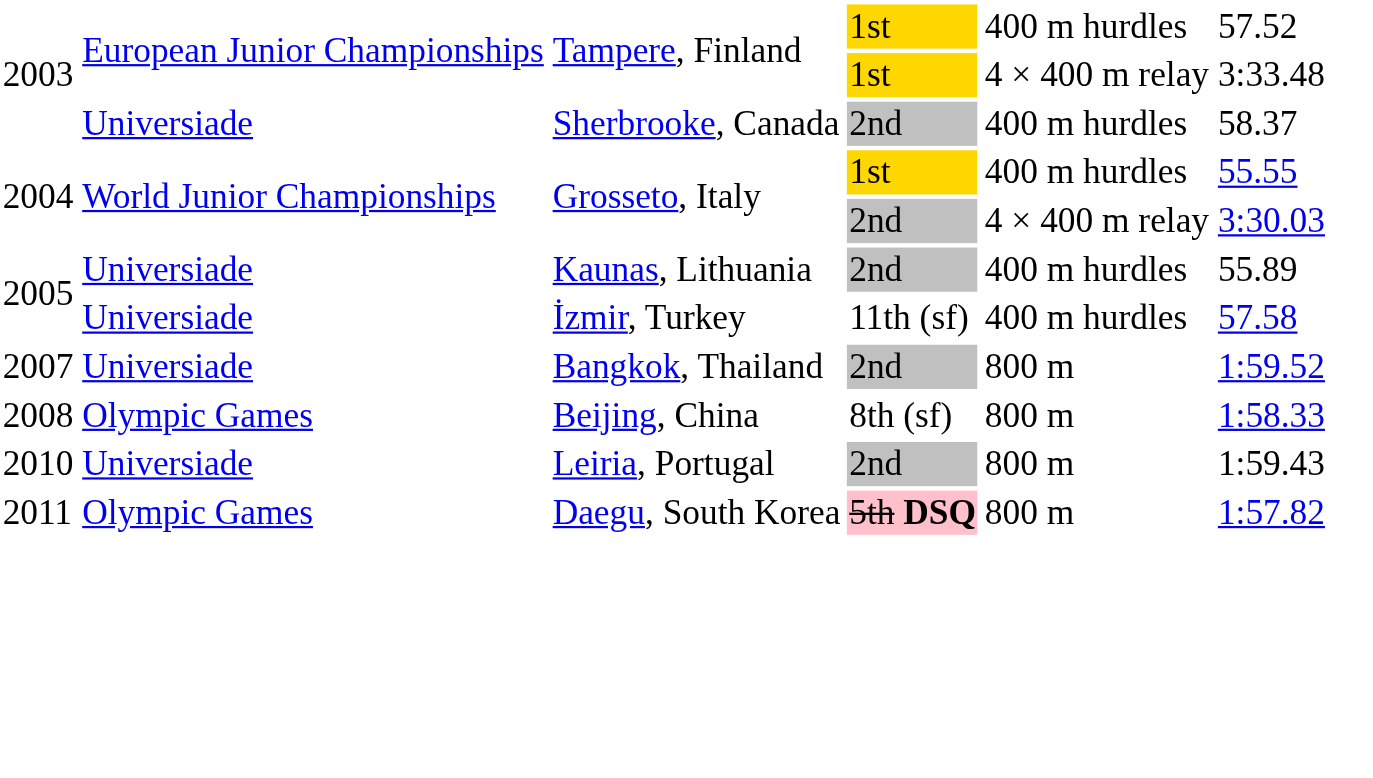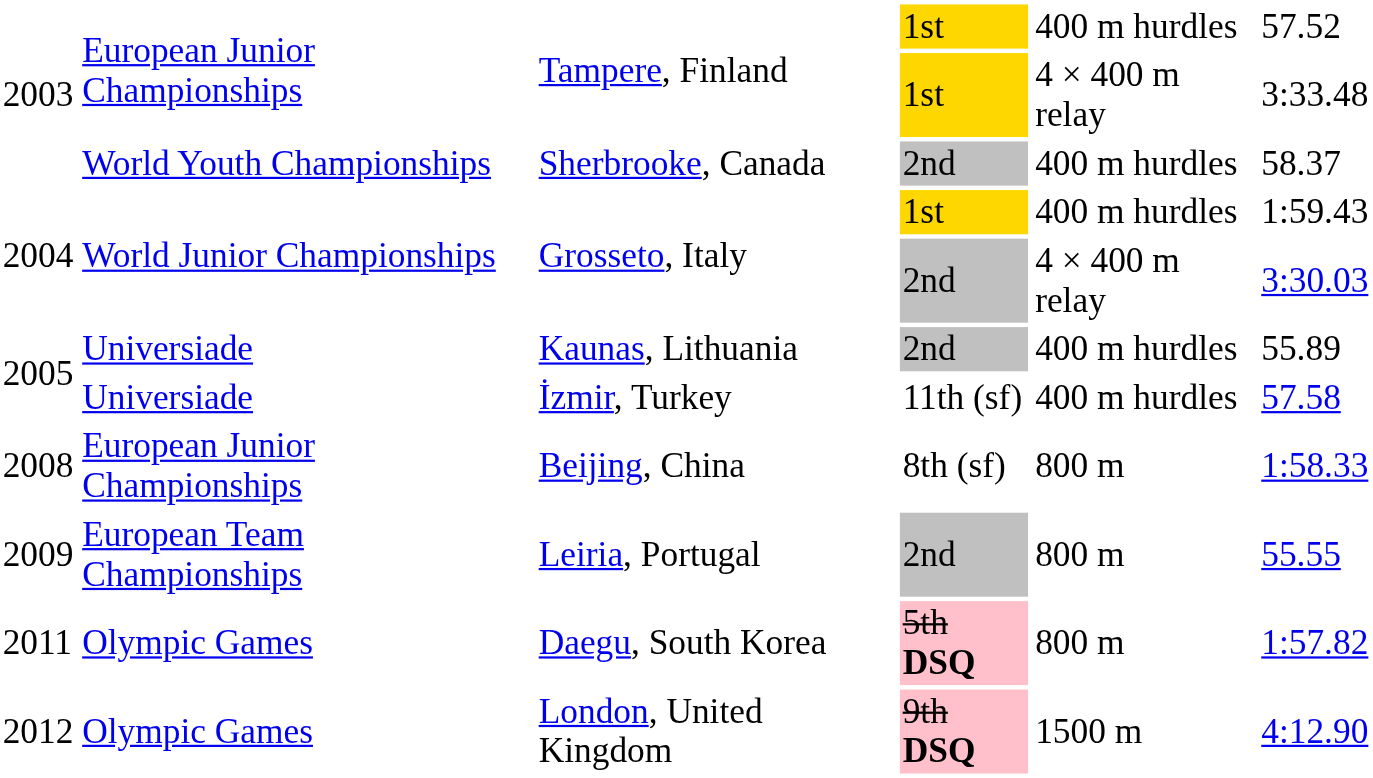 <table>
 <tr>
 <td rowspan=3>2003</td>
 <td rowspan=2><a href='#'>European Junior Championships</a></td>
 <td rowspan=2><a href='#'>Tampere</a>, Finland</td>
 <td bgcolor="gold">1st</td>
 <td>400 m hurdles</td>
 <td>57.52</td>
 </tr>
 <tr>
 <td bgcolor="gold">1st</td>
 <td>4 × 400 m relay</td>
 <td>3:33.48</td>
 </tr>
 <tr>
-<td><a href='#'>Universiade</a></td>
+<td><a href='#'>World Youth Championships</a></td>
 <td><a href='#'>Sherbrooke</a>, Canada</td>
 <td bgcolor="silver">2nd</td>
 <td>400 m hurdles</td>
 <td>58.37</td>
 </tr>
 <tr>
 <td rowspan=2>2004</td>
 <td rowspan=2><a href='#'>World Junior Championships</a></td>
 <td rowspan=2><a href='#'>Grosseto</a>, Italy</td>
 <td bgcolor=gold>1st</td>
 <td>400 m hurdles</td>
-<td><a href='#'>55.55</a></td>
+<td>1:59.43</td>
 </tr>
 <tr>
 <td bgcolor=silver>2nd</td>
 <td>4 × 400 m relay</td>
 <td><a href='#'>3:30.03</a></td>
 </tr>
 <tr>
 <td rowspan=2>2005</td>
 <td><a href='#'>Universiade</a></td>
 <td><a href='#'>Kaunas</a>, Lithuania</td>
 <td bgcolor="silver">2nd</td>
 <td>400 m hurdles</td>
 <td>55.89</td>
 </tr>
 <tr>
 <td><a href='#'>Universiade</a></td>
 <td><a href='#'>İzmir</a>, Turkey</td>
 <td>11th (sf)</td>
 <td>400 m hurdles</td>
 <td><a href='#'>57.58</a></td>
 </tr>
 <tr>
-<td>2007</td>
-<td><a href='#'>Universiade</a></td>
-<td><a href='#'>Bangkok</a>, Thailand</td>
-<td bgcolor="silver">2nd</td>
-<td>800 m</td>
-<td><a href='#'>1:59.52</a></td>
-</tr>
-<tr>
 <td>2008</td>
-<td><a href='#'>Olympic Games</a></td>
+<td><a href='#'>European Junior Championships</a></td>
 <td><a href='#'>Beijing</a>, China</td>
 <td>8th (sf)</td>
 <td>800 m</td>
 <td><a href='#'>1:58.33</a></td>
 </tr>
 <tr>
-<td>2010</td>
-<td><a href='#'>Universiade</a></td>
+<td>2009</td>
+<td><a href='#'>European Team Championships</a></td>
 <td><a href='#'>Leiria</a>, Portugal</td>
 <td bgcolor="silver">2nd</td>
 <td>800 m</td>
-<td>1:59.43</td>
+<td><a href='#'>55.55</a></td>
 </tr>
 <tr>
 <td>2011</td>
 <td><a href='#'>Olympic Games</a></td>
 <td><a href='#'>Daegu</a>, South Korea</td>
 <td bgcolor="pink"><s>5th</s> <strong>DSQ</strong></td>
 <td>800 m</td>
 <td><a href='#'>1:57.82</a></td>
 </tr>
+<tr>
+<td>2012</td>
+<td><a href='#'>Olympic Games</a></td>
+<td><a href='#'>London</a>, United Kingdom</td>
+<td bgcolor="pink"><s>9th</s> <strong>DSQ</strong></td>
+<td>1500 m</td>
+<td><a href='#'>4:12.90</a></td>
+</tr>
 </table>
